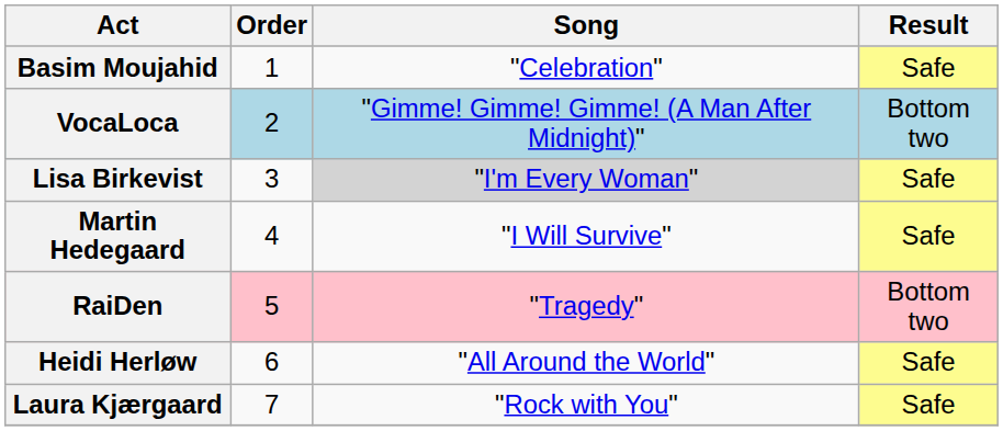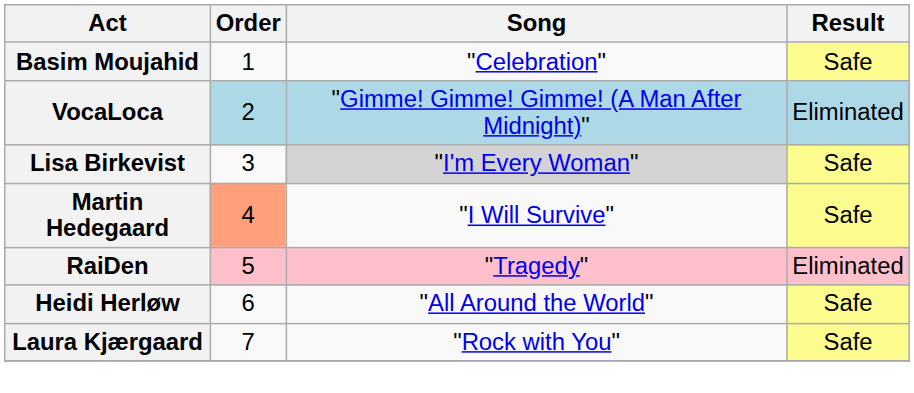 <table class="wikitable plainrowheaders" style="text-align:center;">
 <tr>
 <th scope="col">Act</th>
 <th scope="col">Order</th>
 <th scope="col">Song</th>
 <th scope="col">Result</th>
 </tr>
 <tr>
 <th scope="row">Basim Moujahid</th>
 <td>1</td>
 <td>"<a href='#'>Celebration</a>"</td>
 <td style="background:#fdfc8f;">Safe</td>
 </tr>
 <tr style="background:lightblue;">
 <th scope="row">VocaLoca</th>
 <td>2</td>
 <td>"<a href='#'>Gimme! Gimme! Gimme! (A Man After Midnight)</a>"</td>
-<td>Bottom two</td>
+<td>Eliminated</td>
 </tr>
 <tr>
 <th scope="row">Lisa Birkevist</th>
 <td>3</td>
 <td style="background: lightgrey;">"<a href='#'>I'm Every Woman</a>"</td>
 <td style="background:#fdfc8f;">Safe</td>
 </tr>
 <tr>
 <th scope="row">Martin Hedegaard</th>
-<td>4</td>
+<td style="background: lightsalmon;">4</td>
 <td>"<a href='#'>I Will Survive</a>"</td>
 <td style="background:#fdfc8f;">Safe</td>
 </tr>
 <tr style="background:pink;">
 <th scope="row">RaiDen</th>
 <td>5</td>
 <td>"<a href='#'>Tragedy</a>"</td>
-<td>Bottom two</td>
+<td>Eliminated</td>
 </tr>
 <tr>
 <th scope="row">Heidi Herløw</th>
 <td>6</td>
 <td>"<a href='#'>All Around the World</a>"</td>
 <td style="background:#fdfc8f;">Safe</td>
 </tr>
 <tr>
 <th scope="row">Laura Kjærgaard</th>
 <td>7</td>
 <td>"<a href='#'>Rock with You</a>"</td>
 <td style="background:#fdfc8f;">Safe</td>
 </tr>
 <tr>
 </tr>
 </table>
